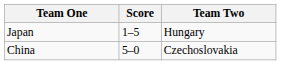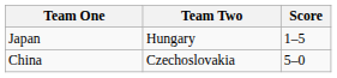 <table class="wikitable">
 <tr>
 <th width=150>Team One</th>
+<th width=150>Team Two</th>
 <th width=50>Score</th>
-<th width=150>Team Two</th>
 </tr>
 <tr>
 <td>Japan</td>
+<td>Hungary</td>
 <td>1–5</td>
-<td>Hungary</td>
 </tr>
 <tr>
 <td>China</td>
+<td>Czechoslovakia</td>
 <td>5–0</td>
-<td>Czechoslovakia</td>
 </tr>
 </table>
